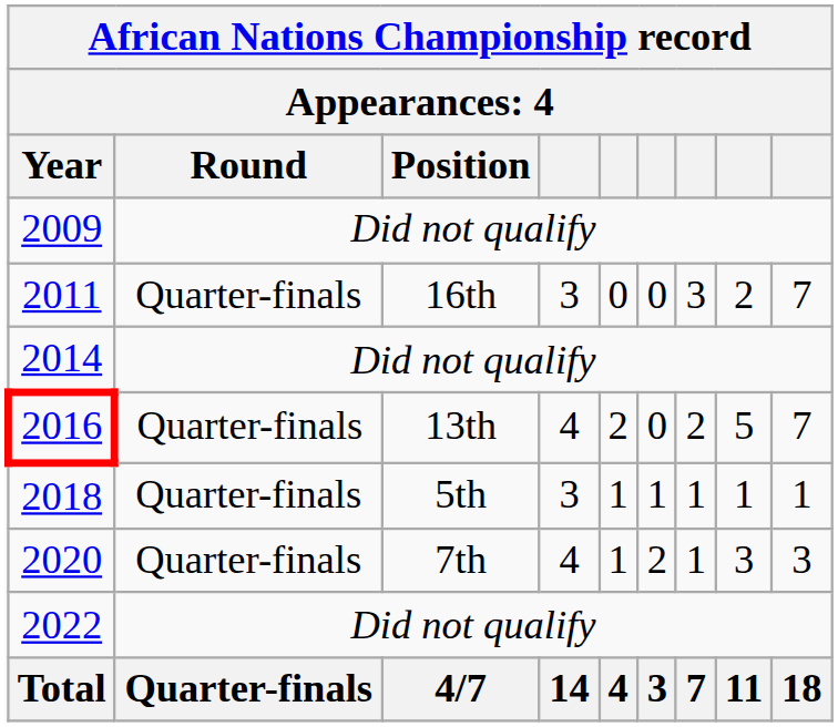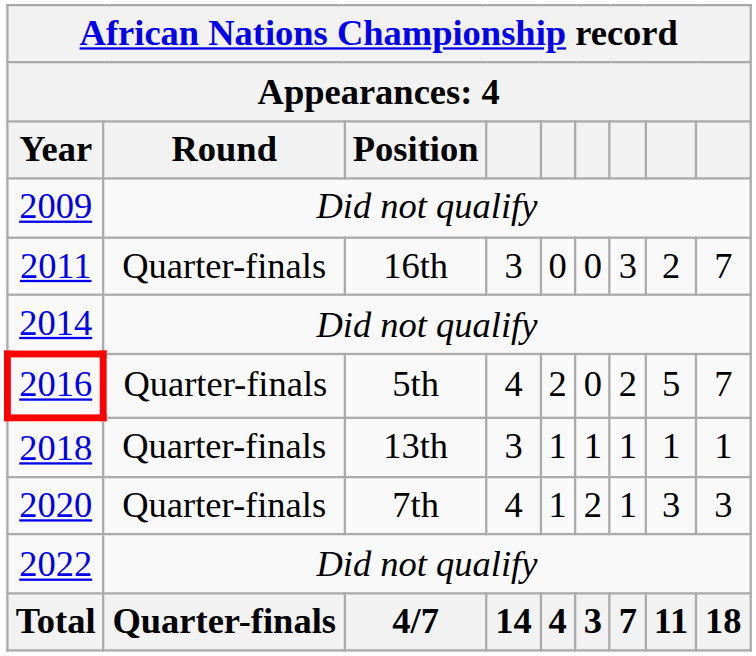 <table class="wikitable" style="text-align: center;">
 <tr>
 <th colspan=9><a href='#'>African Nations Championship</a> record</th>
 </tr>
 <tr>
 <th colspan=9>Appearances: 4</th>
 </tr>
 <tr>
 <th>Year</th>
 <th>Round</th>
 <th>Position</th>
 <th></th>
 <th></th>
 <th></th>
 <th></th>
 <th></th>
 <th></th>
 </tr>
 <tr>
 <td> <a href='#'>2009</a></td>
 <td Colspan=8><em>Did not qualify</em></td>
 </tr>
 <tr>
 <td> <a href='#'>2011</a></td>
 <td>Quarter-finals</td>
 <td>16th</td>
 <td>3</td>
 <td>0</td>
 <td>0</td>
 <td>3</td>
 <td>2</td>
 <td>7</td>
 </tr>
 <tr>
 <td> <a href='#'>2014</a></td>
 <td Colspan=8><em>Did not qualify</em></td>
 </tr>
 <tr>
 <td style="border: 3px solid red"> <a href='#'>2016</a></td>
 <td>Quarter-finals</td>
-<td>13th</td>
+<td>5th</td>
 <td>4</td>
 <td>2</td>
 <td>0</td>
 <td>2</td>
 <td>5</td>
 <td>7</td>
 </tr>
 <tr>
 <td> <a href='#'>2018</a></td>
 <td>Quarter-finals</td>
-<td>5th</td>
+<td>13th</td>
 <td>3</td>
 <td>1</td>
 <td>1</td>
 <td>1</td>
 <td>1</td>
 <td>1</td>
 </tr>
 <tr>
 <td> <a href='#'>2020</a></td>
 <td>Quarter-finals</td>
 <td>7th</td>
 <td>4</td>
 <td>1</td>
 <td>2</td>
 <td>1</td>
 <td>3</td>
 <td>3</td>
 </tr>
 <tr>
 <td> <a href='#'>2022</a></td>
 <td Colspan=8><em>Did not qualify</em></td>
 </tr>
 <tr>
 <th>Total</th>
 <th>Quarter-finals</th>
 <th>4/7</th>
 <th>14</th>
 <th>4</th>
 <th>3</th>
 <th>7</th>
 <th>11</th>
 <th>18</th>
 </tr>
 </table>
